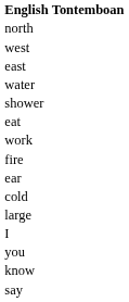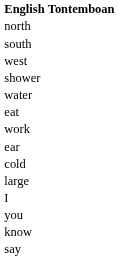 <table>
 <tr>
 <th>English</th>
 <th>Tontemboan</th>
 </tr>
 <tr ->
 <td>north</td>
 <td></td>
 </tr>
 <tr ->
+<td>south</td>
+<td></td>
+</tr>
+<tr ->
 <td>west</td>
 <td></td>
 </tr>
 <tr ->
-<td>east</td>
+<td>shower</td>
 <td></td>
 </tr>
 <tr ->
 <td>water</td>
-<td></td>
-</tr>
-<tr ->
-<td>shower</td>
 <td></td>
 </tr>
 <tr ->
 <td>eat</td>
 <td></td>
 </tr>
 <tr ->
 <td>work</td>
-<td></td>
-</tr>
-<tr ->
-<td>fire</td>
 <td></td>
 </tr>
 <tr ->
 <td>ear</td>
 <td></td>
 </tr>
 <tr ->
 <td>cold</td>
 <td></td>
 </tr>
 <tr ->
 <td>large</td>
 <td></td>
 </tr>
 <tr ->
 <td>I</td>
 <td></td>
 </tr>
 <tr ->
 <td>you</td>
 <td></td>
 </tr>
 <tr ->
 <td>know</td>
 <td></td>
 </tr>
 <tr ->
 <td>say</td>
 <td></td>
 </tr>
 <tr ->
 </tr>
 </table>
